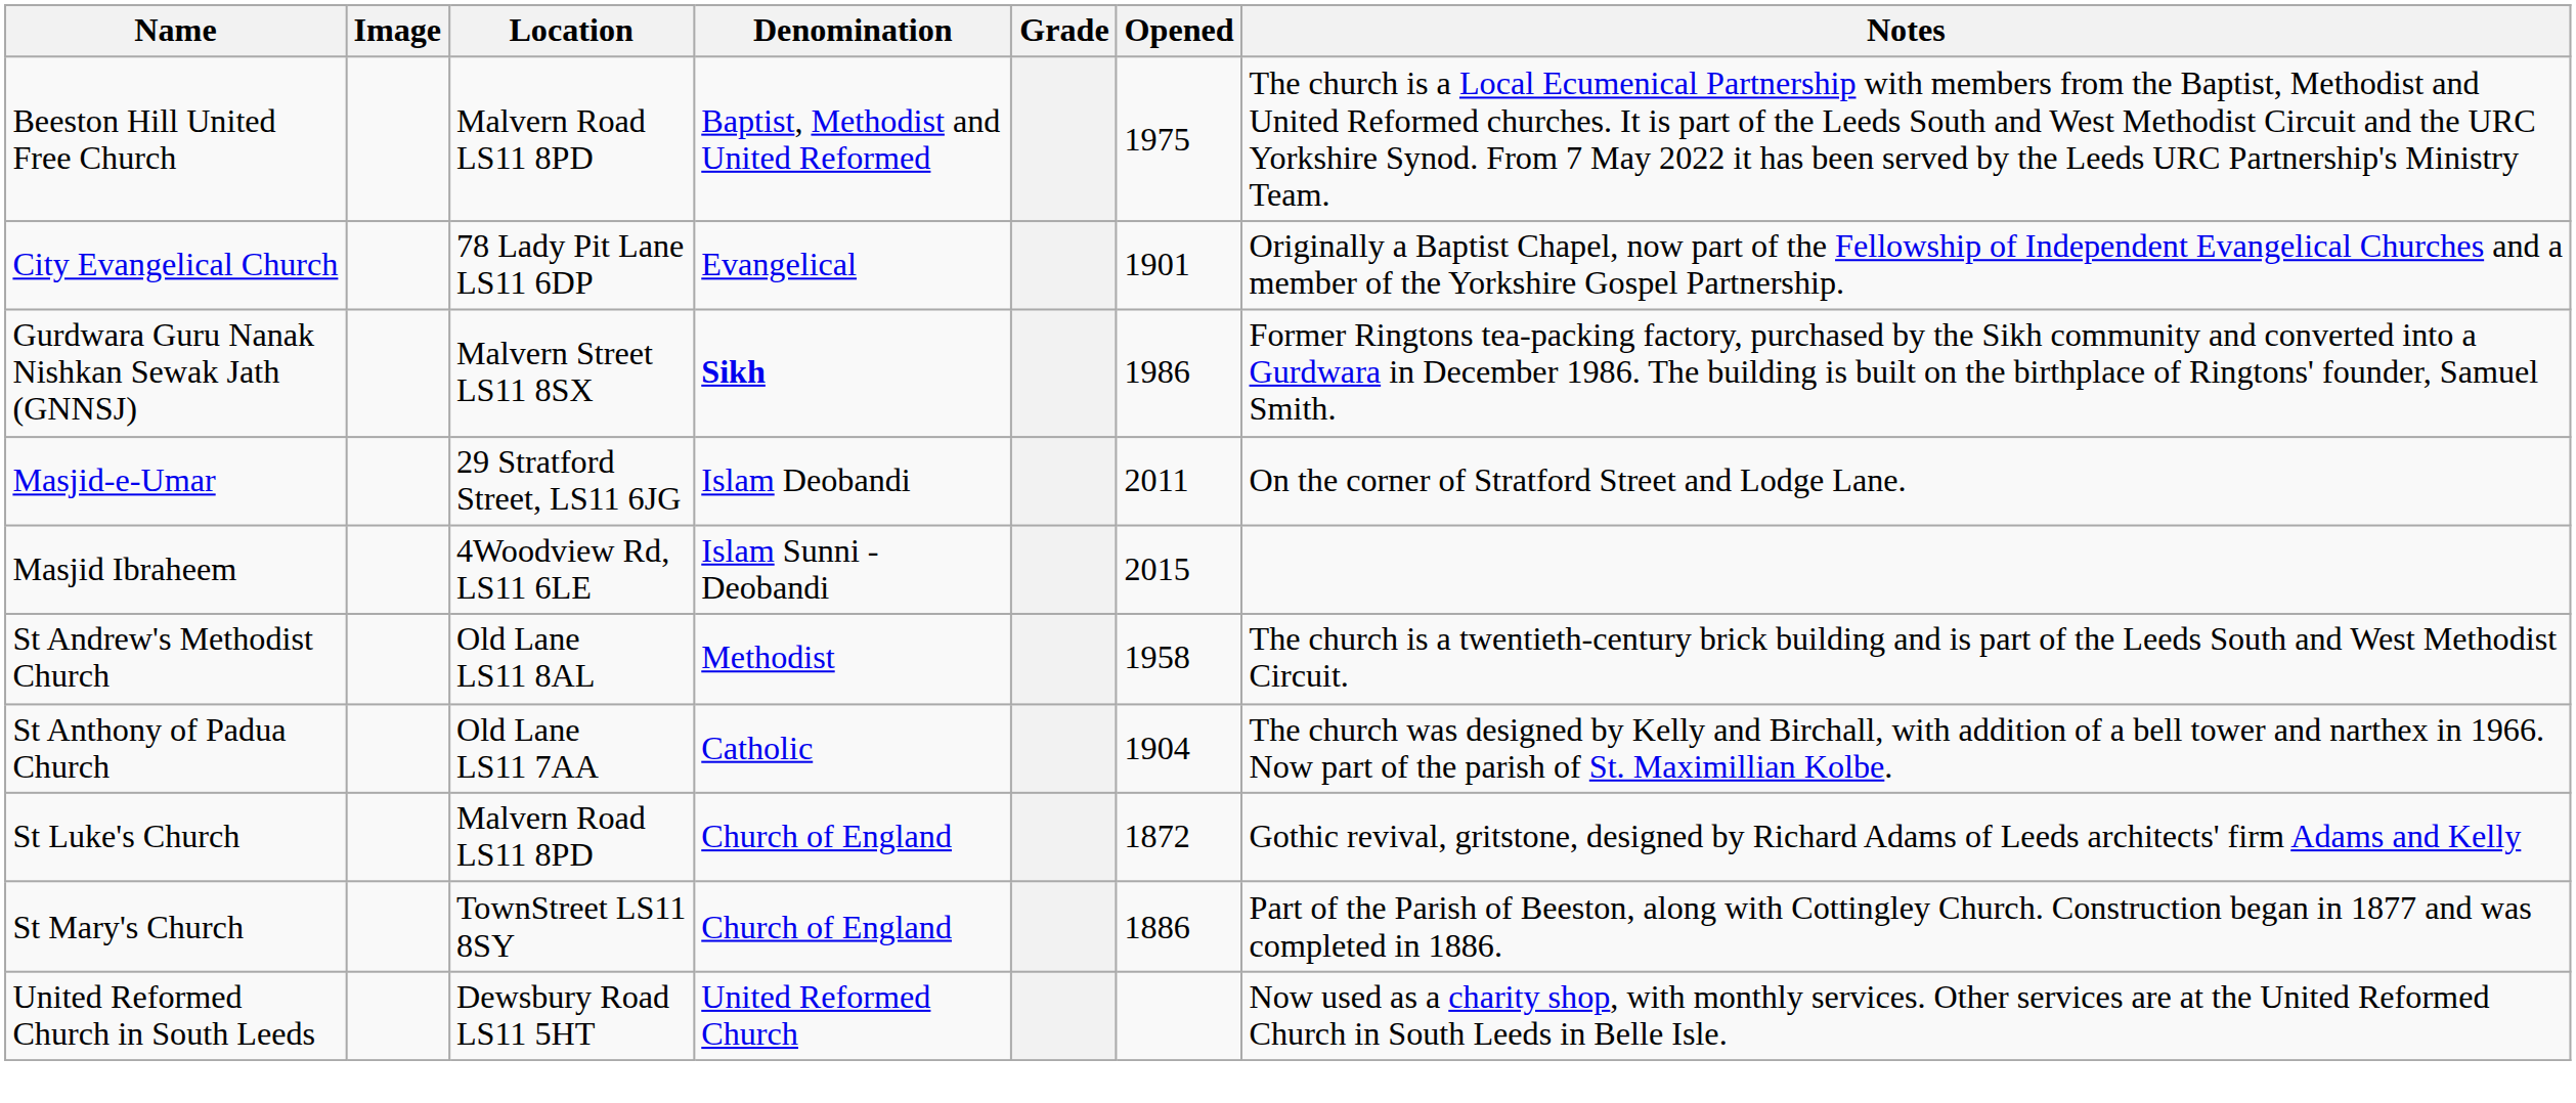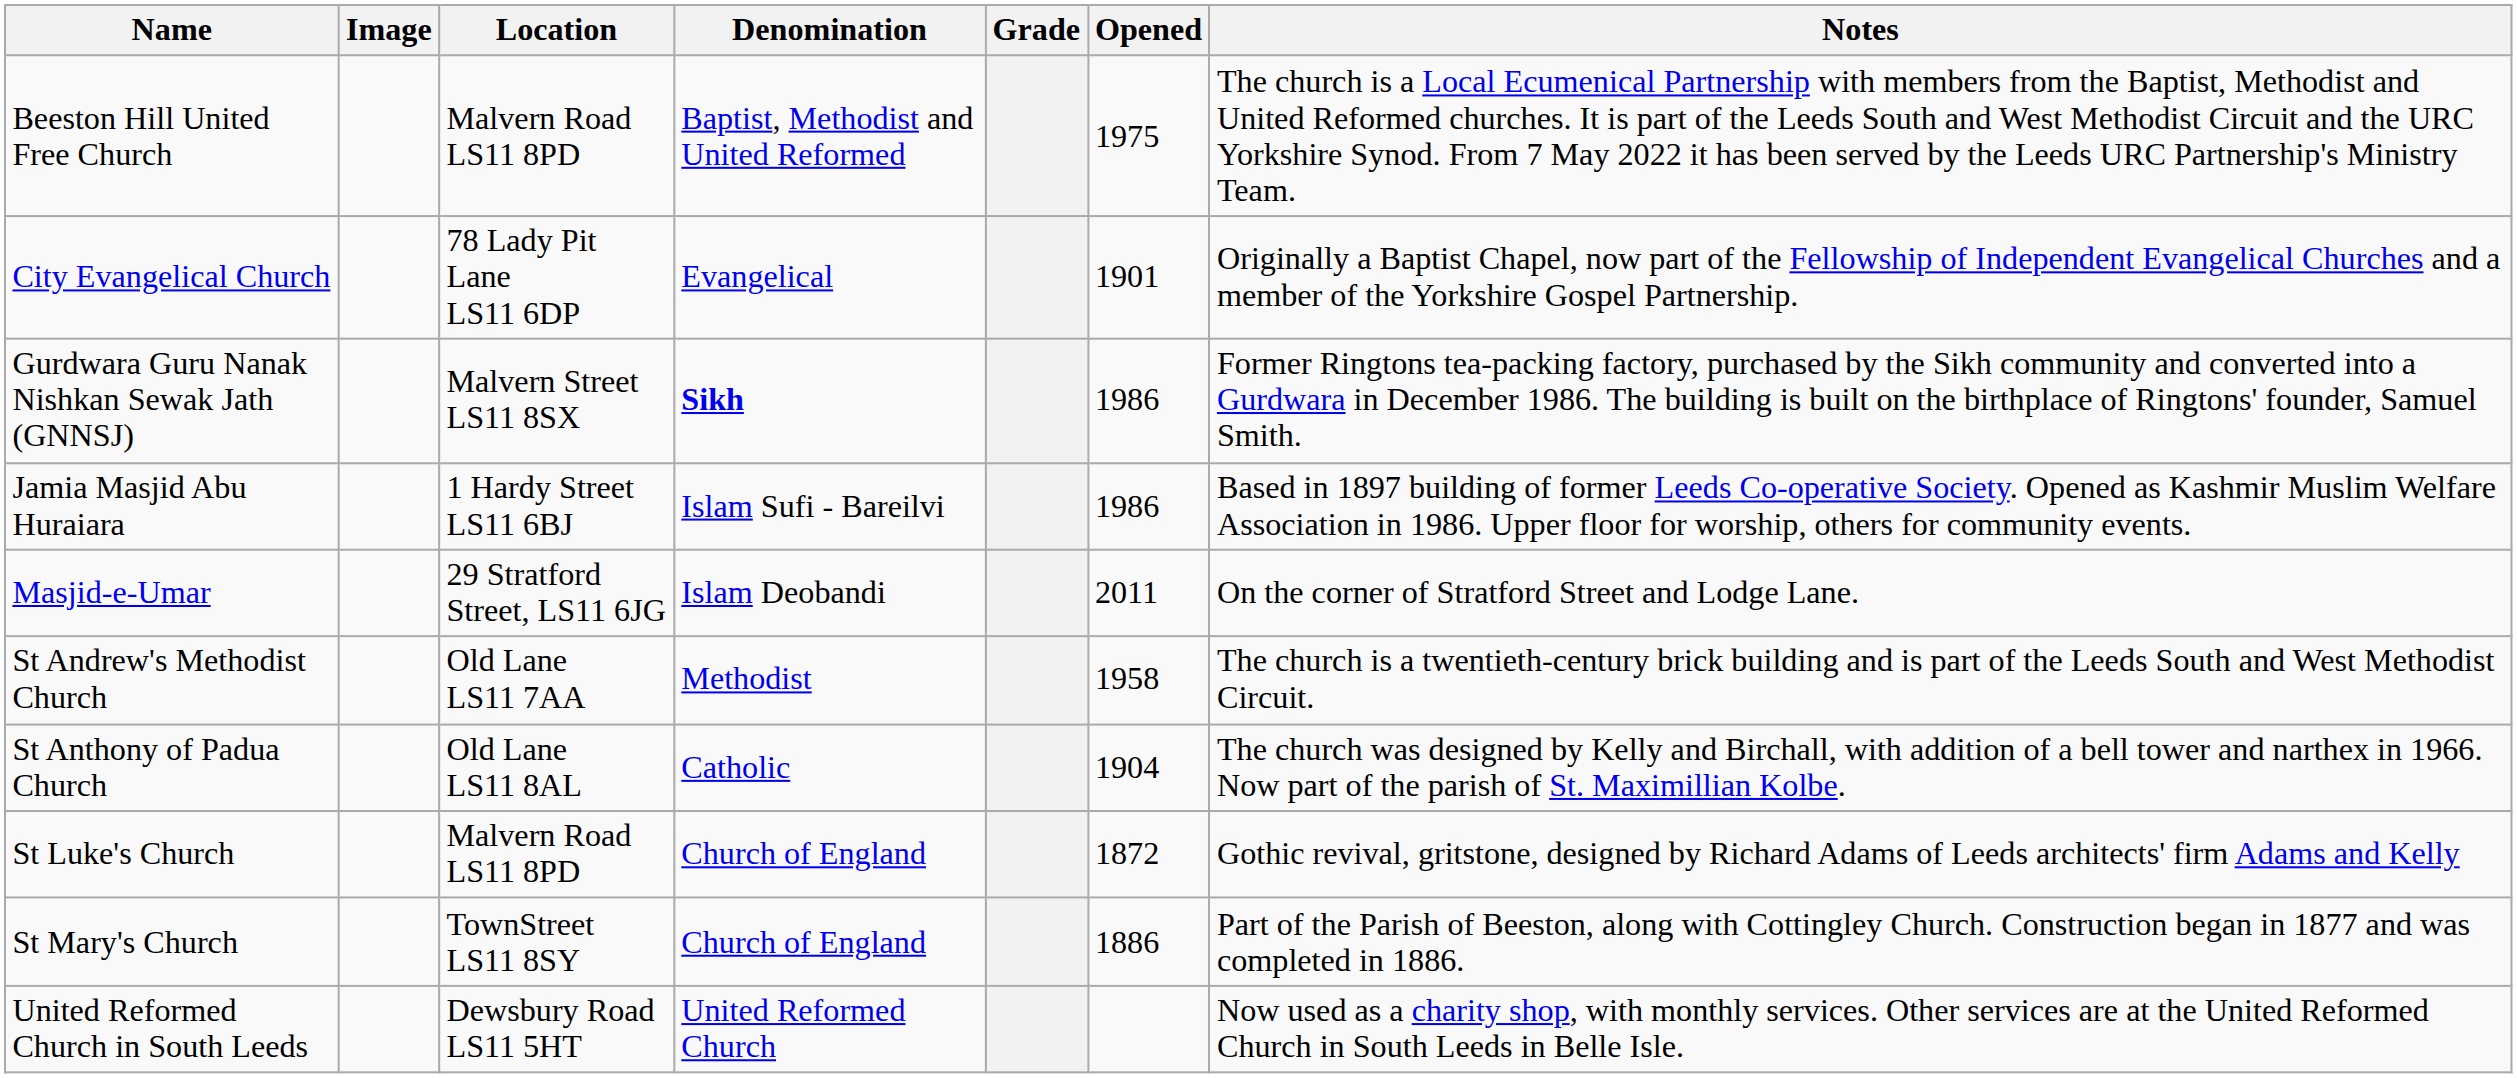 <table class="wikitable sortable">
 <tr>
 <th>Name</th>
 <th class="unsortable">Image</th>
 <th>Location</th>
 <th>Denomination</th>
 <th>Grade</th>
 <th>Opened</th>
 <th class="unsortable">Notes</th>
 </tr>
 <tr>
 <td>Beeston Hill United Free Church </td>
 <td></td>
 <td>Malvern Road<br>LS11 8PD</td>
 <td><a href='#'>Baptist</a>, <a href='#'>Methodist</a> and <a href='#'>United Reformed</a></td>
 <th></th>
 <td>1975</td>
 <td>The church is a <a href='#'>Local Ecumenical Partnership</a> with members from the Baptist, Methodist and United Reformed churches. It is part of the Leeds South and West Methodist Circuit and the URC Yorkshire Synod. From 7 May 2022 it has been served by the Leeds URC Partnership's Ministry Team.</td>
 </tr>
 <tr>
 <td><a href='#'>City Evangelical Church</a></td>
 <td></td>
 <td>78 Lady Pit Lane<br>LS11 6DP</td>
 <td><a href='#'>Evangelical</a></td>
 <th></th>
 <td>1901</td>
 <td>Originally a Baptist Chapel, now part of the <a href='#'>Fellowship of Independent Evangelical Churches</a> and a member of the Yorkshire Gospel Partnership.</td>
 </tr>
 <tr>
 <td>Gurdwara Guru Nanak Nishkan Sewak Jath (GNNSJ)</td>
 <td></td>
 <td>Malvern Street<br>LS11 8SX</td>
 <td><strong><a href='#'>Sikh</a></strong></td>
 <th></th>
 <td>1986</td>
 <td>Former Ringtons tea-packing factory, purchased by the Sikh community and converted into a <a href='#'>Gurdwara</a> in December 1986. The building is built on the birthplace of Ringtons' founder, Samuel Smith.</td>
 </tr>
 <tr>
+<td>Jamia Masjid Abu Huraiara</td>
+<td></td>
+<td>1 Hardy Street<br>LS11 6BJ</td>
+<td><a href='#'>Islam</a> Sufi - Bareilvi</td>
+<th></th>
+<td>1986</td>
+<td>Based in 1897 building of former <a href='#'>Leeds Co-operative Society</a>. Opened as Kashmir Muslim Welfare Association in 1986. Upper floor for worship, others for community events.</td>
+</tr>
+<tr>
 <td><a href='#'>Masjid-e-Umar</a></td>
 <td></td>
 <td>29 Stratford Street, LS11 6JG</td>
 <td><a href='#'>Islam</a> Deobandi</td>
 <th></th>
 <td>2011</td>
 <td>On the corner of Stratford Street and Lodge Lane.</td>
 </tr>
 <tr>
-<td>Masjid Ibraheem</td>
-<td></td>
-<td>4Woodview Rd, LS11 6LE</td>
-<td><a href='#'>Islam</a> Sunni - Deobandi</td>
-<th></th>
-<td>2015</td>
-<td></td>
-</tr>
-<tr>
 <td>St Andrew's Methodist Church </td>
 <td></td>
-<td>Old Lane<br>LS11 8AL</td>
+<td>Old Lane<br>LS11 7AA</td>
 <td><a href='#'>Methodist</a></td>
 <th></th>
 <td>1958</td>
 <td>The church is a twentieth-century brick building and is part of the Leeds South and West Methodist Circuit.</td>
 </tr>
 <tr>
 <td>St Anthony of Padua Church</td>
 <td></td>
-<td>Old Lane<br>LS11 7AA</td>
+<td>Old Lane<br>LS11 8AL</td>
 <td><a href='#'>Catholic</a></td>
 <th></th>
 <td>1904</td>
 <td>The church was designed by Kelly and Birchall, with addition of a bell tower and narthex in 1966. Now part of the parish of <a href='#'>St. Maximillian Kolbe</a>.</td>
 </tr>
 <tr>
 <td>St Luke's Church</td>
 <td></td>
 <td>Malvern Road LS11 8PD</td>
 <td><a href='#'>Church of England</a></td>
 <th></th>
 <td>1872</td>
 <td>Gothic revival, gritstone, designed by Richard Adams of Leeds architects' firm <a href='#'>Adams and Kelly</a></td>
 </tr>
 <tr>
 <td>St Mary's Church </td>
 <td></td>
 <td>TownStreet LS11 8SY</td>
 <td><a href='#'>Church of England</a></td>
 <th></th>
 <td>1886</td>
 <td>Part of the Parish of Beeston, along with Cottingley Church. Construction began in 1877 and was completed in 1886.</td>
 </tr>
 <tr>
 <td>United Reformed Church in South Leeds </td>
 <td></td>
 <td>Dewsbury Road<br>LS11 5HT</td>
 <td><a href='#'>United Reformed Church</a></td>
 <th></th>
 <td></td>
 <td>Now used as a <a href='#'>charity shop</a>, with monthly services. Other services are at the United Reformed Church in South Leeds in Belle Isle.</td>
 </tr>
 </table>
